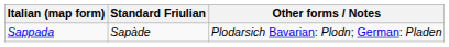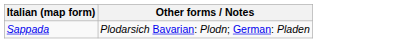 <table class="wikitable sortable">
 <tr>
 <th>Italian (map form)</th>
-<th>Standard Friulian</th>
 <th>Other forms / Notes</th>
 </tr>
 <tr>
 <td><em><a href='#'>Sappada</a></em></td>
-<td><em>Sapàde</em></td>
 <td><em>Plodarsich</em> <a href='#'>Bavarian</a>: <em>Plodn</em>; <a href='#'>German</a>: <em>Pladen</em></td>
 </tr>
 </table>
